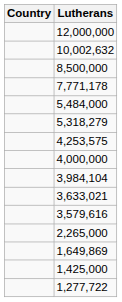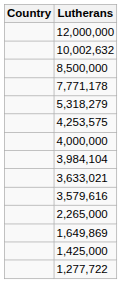 <table class="wikitable">
 <tr>
 <th>Country</th>
 <th>Lutherans</th>
 </tr>
 <tr>
 <td></td>
 <td>12,000,000</td>
 </tr>
 <tr>
 <td></td>
 <td>10,002,632</td>
 </tr>
 <tr>
 <td></td>
 <td>8,500,000</td>
 </tr>
 <tr>
 <td></td>
 <td>7,771,178</td>
-</tr>
-<tr>
-<td></td>
-<td>5,484,000</td>
 </tr>
 <tr>
 <td></td>
 <td>5,318,279</td>
 </tr>
 <tr>
 <td></td>
 <td>4,253,575</td>
 </tr>
 <tr>
 <td></td>
 <td>4,000,000</td>
 </tr>
 <tr>
 <td></td>
 <td>3,984,104</td>
 </tr>
 <tr>
 <td></td>
 <td>3,633,021</td>
 </tr>
 <tr>
 <td></td>
 <td>3,579,616</td>
 </tr>
 <tr>
 <td></td>
 <td>2,265,000</td>
 </tr>
 <tr>
 <td></td>
 <td>1,649,869</td>
 </tr>
 <tr>
 <td></td>
 <td>1,425,000</td>
 </tr>
 <tr>
 <td></td>
 <td>1,277,722</td>
 </tr>
 </table>
